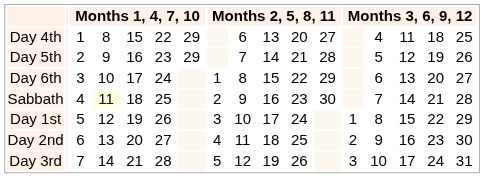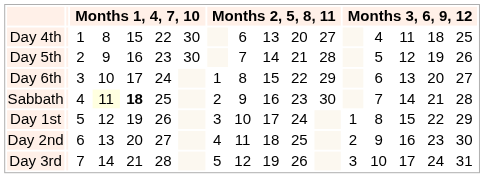 <table style="text-align: center; border: 1px solid darkgrey;" align="center">
 <tr>
 <td bgcolor="#fff0e8"></td>
 <td bgcolor="#fff0e8"></td>
 <td colspan="5" bgcolor="#fff0e8"> <strong>Months 1, 4, 7, 10</strong> </td>
 <td colspan="5" bgcolor="#fff0e8"> <strong>Months 2, 5, 8, 11</strong> </td>
 <td colspan="5" bgcolor="#fff0e8"> <strong>Months 3, 6, 9, 12</strong> </td>
 </tr>
 <tr>
 <td bgcolor="#fff0e8">Day 4th</td>
 <td bgcolor="#fff0e8"></td>
 <td width="20">1</td>
 <td>8</td>
 <td>15</td>
 <td>22</td>
-<td>29</td>
+<td>30</td>
 <td bgcolor="#fcf8f0" width="20"></td>
 <td>6</td>
 <td>13</td>
 <td>20</td>
 <td>27</td>
 <td bgcolor="#fcf8f0" width="20"></td>
 <td>4</td>
 <td>11</td>
 <td>18</td>
 <td>25</td>
 </tr>
 <tr>
 <td bgcolor="#fff0e8">Day 5th</td>
 <td bgcolor="#fff0e8"></td>
 <td>2</td>
 <td>9</td>
 <td>16</td>
 <td>23</td>
-<td>29</td>
+<td>30</td>
 <td bgcolor="#fcf8f0"></td>
 <td>7</td>
 <td>14</td>
 <td>21</td>
 <td>28</td>
 <td bgcolor="#fcf8f0"></td>
 <td>5</td>
 <td>12</td>
 <td>19</td>
 <td>26</td>
 </tr>
 <tr>
 <td bgcolor="#fff0e8">Day 6th</td>
 <td bgcolor="#fff0e8"></td>
 <td>3</td>
 <td>10</td>
 <td>17</td>
 <td>24</td>
 <td bgcolor="#fcf8f0"></td>
 <td>1</td>
 <td>8</td>
 <td>15</td>
 <td>22</td>
 <td>29</td>
 <td bgcolor="#fcf8f0"></td>
 <td>6</td>
 <td>13</td>
 <td>20</td>
 <td>27</td>
 </tr>
 <tr>
 <td bgcolor="#fff0e8">Sabbath</td>
 <td bgcolor="#fff0e8"></td>
 <td>4</td>
 <td style="background: lightyellow;">11</td>
-<td>18</td>
+<td><strong>18</strong></td>
 <td>25</td>
 <td bgcolor="#fcf8f0"></td>
 <td>2</td>
 <td>9</td>
 <td>16</td>
 <td>23</td>
 <td>30</td>
 <td bgcolor="#fcf8f0"></td>
 <td>7</td>
 <td>14</td>
 <td>21</td>
 <td>28</td>
 </tr>
 <tr>
 <td bgcolor="#fff0e8">Day 1st</td>
 <td bgcolor="#fff0e8"></td>
 <td>5</td>
 <td>12</td>
 <td>19</td>
 <td>26</td>
 <td bgcolor="#fcf8f0"></td>
 <td>3</td>
 <td>10</td>
 <td>17</td>
 <td>24</td>
 <td bgcolor="#fcf8f0"></td>
 <td>1</td>
 <td>8</td>
 <td>15</td>
 <td>22</td>
 <td>29</td>
 </tr>
 <tr>
 <td bgcolor="#fff0e8">Day 2nd</td>
 <td bgcolor="#fff0e8"></td>
 <td>6</td>
 <td>13</td>
 <td>20</td>
 <td>27</td>
 <td bgcolor="#fcf8f0"></td>
 <td>4</td>
 <td>11</td>
 <td>18</td>
 <td>25</td>
 <td bgcolor="#fcf8f0"></td>
 <td>2</td>
 <td>9</td>
 <td>16</td>
 <td>23</td>
 <td>30</td>
 </tr>
 <tr>
 <td bgcolor="#fff0e8">Day 3rd</td>
 <td bgcolor="#fff0e8"></td>
 <td>7</td>
 <td>14</td>
 <td>21</td>
 <td>28</td>
 <td bgcolor="#fcf8f0"></td>
 <td>5</td>
 <td>12</td>
 <td>19</td>
 <td>26</td>
 <td bgcolor="#fcf8f0"></td>
 <td>3</td>
 <td>10</td>
 <td>17</td>
 <td>24</td>
 <td>31</td>
 </tr>
 </table>
